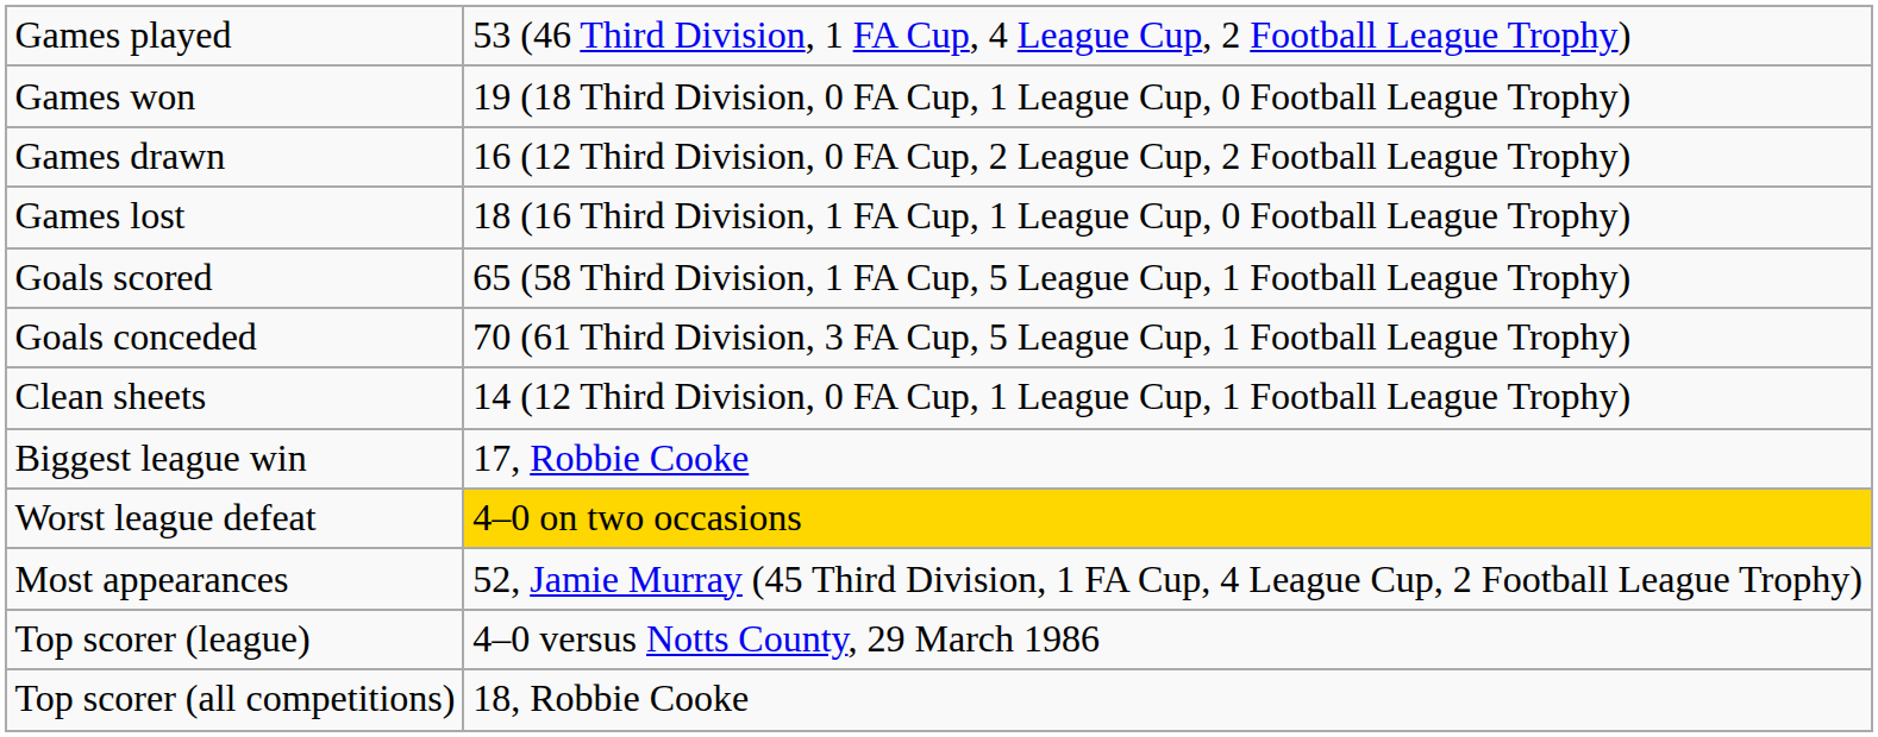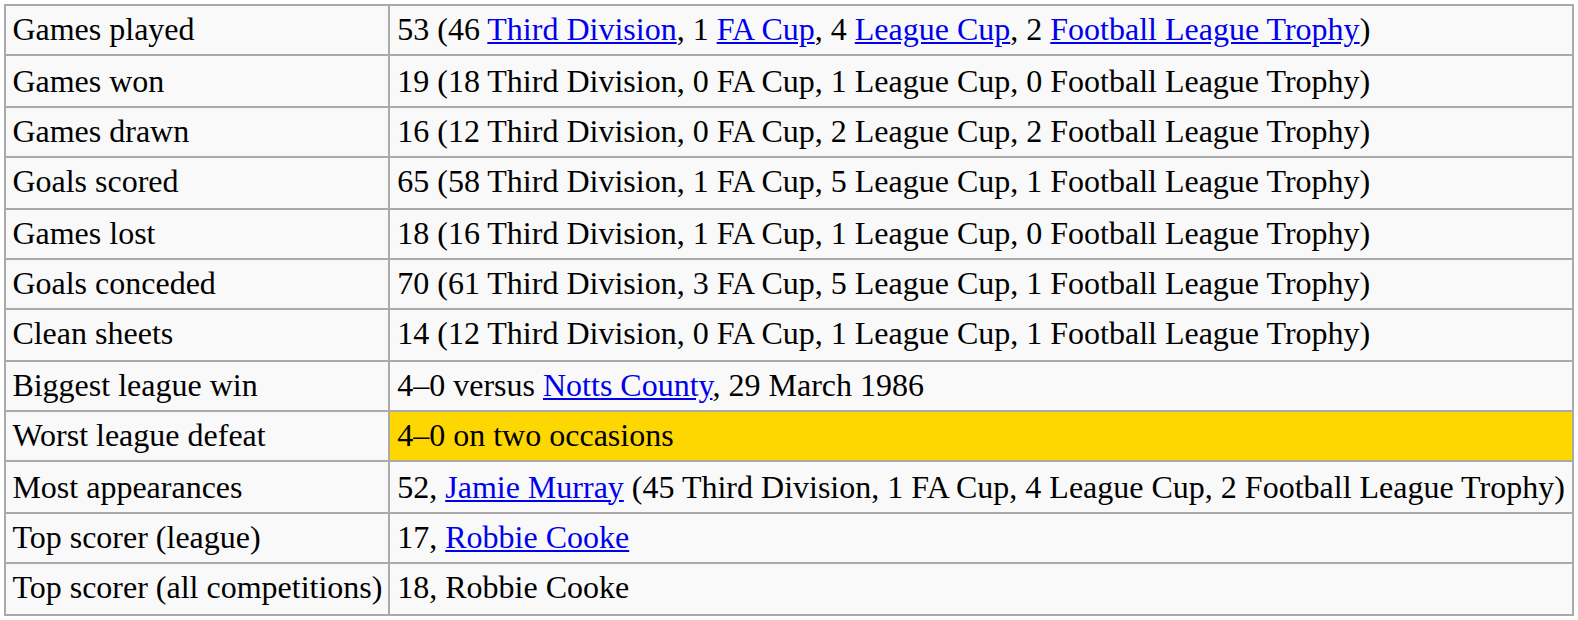 <table class="wikitable">
 <tr>
 <td>Games played</td>
 <td>53 (46 <a href='#'>Third Division</a>, 1 <a href='#'>FA Cup</a>, 4 <a href='#'>League Cup</a>, 2 <a href='#'>Football League Trophy</a>)</td>
 </tr>
 <tr>
 <td>Games won</td>
 <td>19 (18 Third Division, 0 FA Cup, 1 League Cup, 0 Football League Trophy)</td>
 </tr>
 <tr>
 <td>Games drawn</td>
 <td>16 (12 Third Division, 0 FA Cup, 2 League Cup, 2 Football League Trophy)</td>
 </tr>
 <tr>
+<td>Goals scored</td>
+<td>65 (58 Third Division, 1 FA Cup, 5 League Cup, 1 Football League Trophy)</td>
+</tr>
+<tr>
 <td>Games lost</td>
 <td>18 (16 Third Division, 1 FA Cup, 1 League Cup, 0 Football League Trophy)</td>
-</tr>
-<tr>
-<td>Goals scored</td>
-<td>65 (58 Third Division, 1 FA Cup, 5 League Cup, 1 Football League Trophy)</td>
 </tr>
 <tr>
 <td>Goals conceded</td>
 <td>70 (61 Third Division, 3 FA Cup, 5 League Cup, 1 Football League Trophy)</td>
 </tr>
 <tr>
 <td>Clean sheets</td>
 <td>14 (12 Third Division, 0 FA Cup, 1 League Cup, 1 Football League Trophy)</td>
 </tr>
 <tr>
 <td>Biggest league win</td>
-<td>17, <a href='#'>Robbie Cooke</a></td>
+<td>4–0 versus <a href='#'>Notts County</a>, 29 March 1986</td>
 </tr>
 <tr>
 <td>Worst league defeat</td>
 <td style="background: gold;">4–0 on two occasions</td>
 </tr>
 <tr>
 <td>Most appearances</td>
 <td>52, <a href='#'>Jamie Murray</a> (45 Third Division, 1 FA Cup, 4 League Cup, 2 Football League Trophy)</td>
 </tr>
 <tr>
 <td>Top scorer (league)</td>
-<td>4–0 versus <a href='#'>Notts County</a>, 29 March 1986</td>
+<td>17, <a href='#'>Robbie Cooke</a></td>
 </tr>
 <tr>
 <td>Top scorer (all competitions)</td>
 <td>18, Robbie Cooke</td>
 </tr>
 </table>
